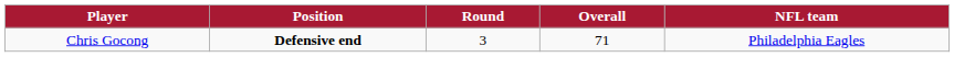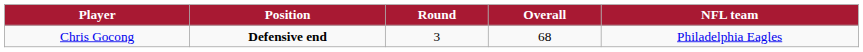 <table class="wikitable" width="65%">
 <tr align="center"  style="background:#A81933;color:#FFFFFF;">
 <td><strong>Player</strong></td>
 <td><strong>Position</strong></td>
 <td><strong>Round</strong></td>
 <td><strong>Overall</strong></td>
 <td><strong>NFL team</strong></td>
 </tr>
 <tr align="center" bgcolor="">
 <td><a href='#'>Chris Gocong</a></td>
 <td><strong>Defensive end</strong></td>
 <td>3</td>
-<td>71</td>
+<td>68</td>
 <td><a href='#'>Philadelphia Eagles</a></td>
 </tr>
 </table>
